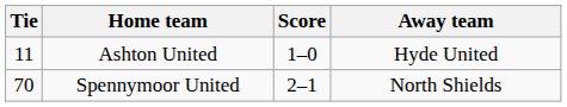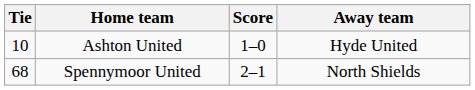 <table class="wikitable" style="text-align:center;">
 <tr>
 <th width=20>Tie</th>
 <th width=175>Home team</th>
 <th width=20>Score</th>
 <th width=175>Away team</th>
 </tr>
 <tr>
-<td>11</td>
+<td>10</td>
 <td>Ashton United</td>
 <td>1–0</td>
 <td>Hyde United</td>
 </tr>
 <tr>
-<td>70</td>
+<td>68</td>
 <td>Spennymoor United</td>
 <td>2–1</td>
 <td>North Shields</td>
 </tr>
 </table>
